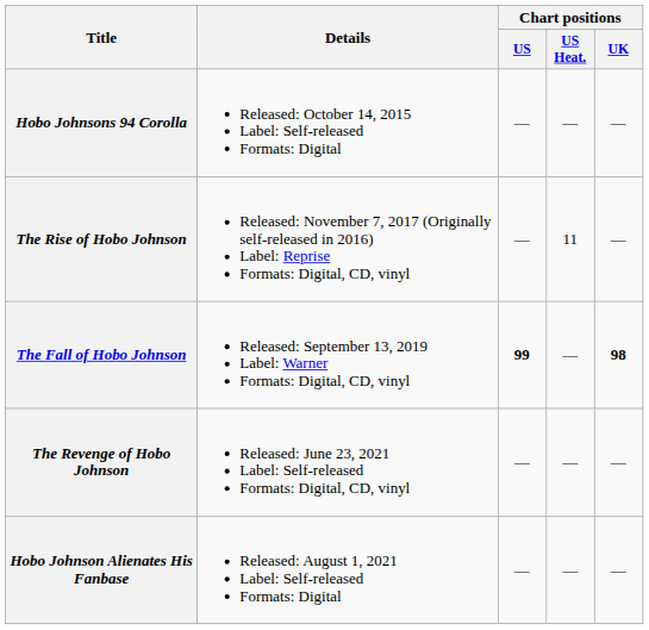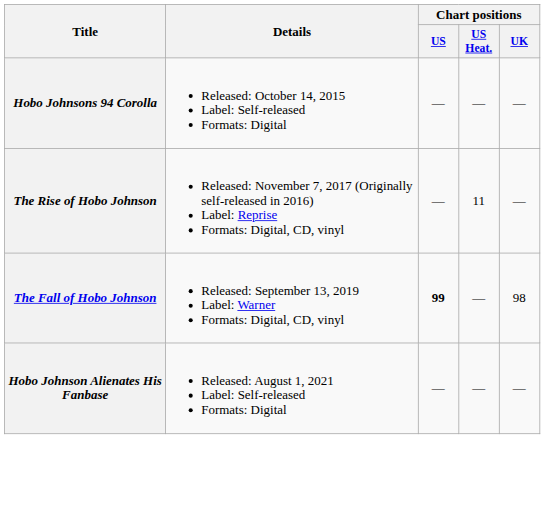 <table class="wikitable plainrowheaders">
 <tr>
 <th scope="col" rowspan="2" style="width:12em;">Title</th>
 <th scope="col" rowspan="2" style="width:19em;">Details</th>
 <th scope="col" colspan="3">Chart positions</th>
 </tr>
 <tr>
 <th scope="col" style="width:3em;font-size:90%;"><a href='#'>US</a></th>
 <th scope="col" style="width:3em;font-size:90%;"><a href='#'>US Heat.</a></th>
 <th scope="col" style="width:3em;font-size:90%;"><a href='#'>UK</a></th>
 </tr>
 <tr>
 <th scope="row"><em>Hobo Johnsons 94 Corolla</em></th>
 <td><br><ul><li>Released: October 14, 2015</li><li>Label: Self-released</li><li>Formats: Digital</li></ul></td>
 <td style="text-align:center;">—</td>
 <td style="text-align:center;">—</td>
 <td style="text-align:center;">—</td>
 </tr>
 <tr>
 <th scope="row"><em>The Rise of Hobo Johnson</em></th>
 <td><br><ul><li>Released: November 7, 2017 (Originally self-released in 2016)</li><li>Label: <a href='#'>Reprise</a></li><li>Formats: Digital, CD, vinyl</li></ul></td>
 <td style="text-align:center;">—</td>
 <td style="text-align:center;">11</td>
 <td style="text-align:center;">—</td>
 </tr>
 <tr>
 <th scope="row"><em><a href='#'>The Fall of Hobo Johnson</a></em></th>
 <td><br><ul><li>Released: September 13, 2019</li><li>Label: <a href='#'>Warner</a></li><li>Formats: Digital, CD, vinyl</li></ul></td>
 <td style="text-align:center;"><strong>99</strong></td>
 <td style="text-align:center;">—</td>
-<td style="text-align:center;"><strong>98</strong></td>
-</tr>
-<tr>
-<th scope="row"><em>The Revenge of Hobo Johnson</em></th>
-<td><br><ul><li>Released: June 23, 2021</li><li>Label: Self-released</li><li>Formats: Digital, CD, vinyl</li></ul></td>
-<td style="text-align:center;">—</td>
-<td style="text-align:center;">—</td>
-<td style="text-align:center;">—</td>
+<td style="text-align:center;">98</td>
 </tr>
 <tr>
 <th scope="row"><em>Hobo Johnson Alienates His Fanbase</em></th>
 <td><br><ul><li>Released: August 1, 2021</li><li>Label: Self-released</li><li>Formats: Digital</li></ul></td>
 <td style="text-align:center;">—</td>
 <td style="text-align:center;">—</td>
 <td style="text-align:center;">—</td>
 </tr>
 </table>
